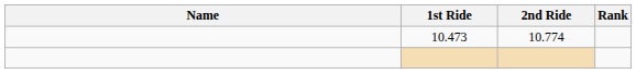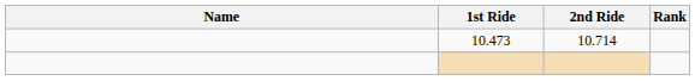 <table class="wikitable" style="text-align:center; font-size:90%;">
 <tr>
 <th style="width:30em">Name</th>
 <th style="width:7em">1st Ride</th>
 <th style="width:7em">2nd Ride</th>
 <th>Rank</th>
 </tr>
 <tr>
 <td align=left> </td>
 <td>10.473</td>
-<td>10.774</td>
+<td>10.714</td>
 <td></td>
 </tr>
 <tr>
 <td align=left> </td>
 <td bgcolor=wheat></td>
 <td bgcolor=wheat></td>
 <td></td>
 </tr>
 </table>
